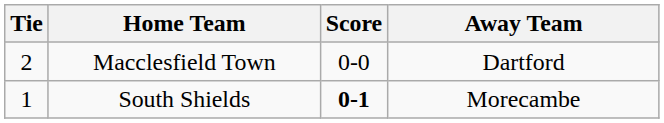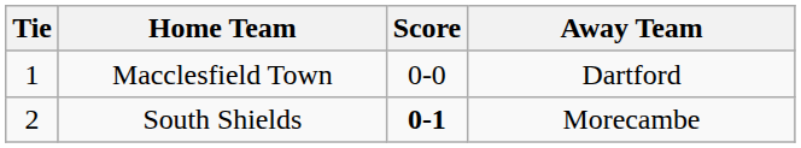 <table class="wikitable" style="text-align:center;">
 <tr>
 <th width=20>Tie</th>
 <th width=175>Home Team</th>
 <th width=20>Score</th>
 <th width=175>Away Team</th>
 </tr>
 <tr>
-<td>2</td>
+<td>1</td>
 <td>Macclesfield Town</td>
 <td>0-0</td>
 <td>Dartford</td>
 </tr>
 <tr>
-<td>1</td>
+<td>2</td>
 <td>South Shields</td>
 <td><strong>0-1</strong></td>
 <td>Morecambe</td>
 </tr>
 </table>
